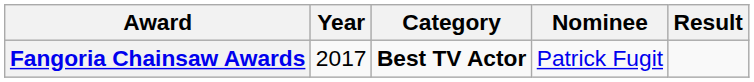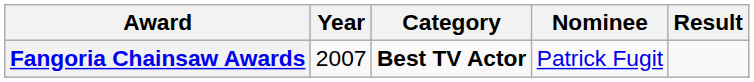 <table class="wikitable plainrowheaders">
 <tr>
 <th scope="col">Award</th>
 <th scope="col">Year</th>
 <th scope="col">Category</th>
 <th scope="col">Nominee</th>
 <th scope="col">Result</th>
 </tr>
 <tr>
 <th scope="row"><a href='#'>Fangoria Chainsaw Awards</a></th>
-<td>2017</td>
+<td>2007</td>
 <td><strong>Best TV Actor</strong></td>
 <td><a href='#'>Patrick Fugit</a></td>
 <td></td>
 </tr>
 </table>
